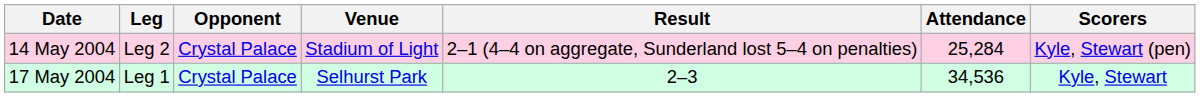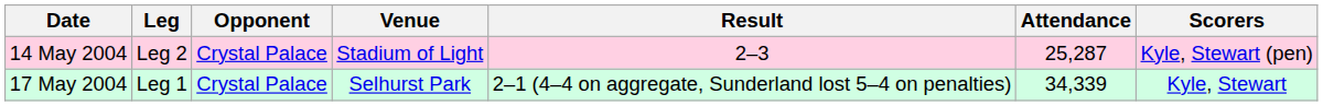 <table class="wikitable sortable" style="font-size:100%; text-align:center">
 <tr>
 <th>Date</th>
 <th>Leg</th>
 <th>Opponent</th>
 <th>Venue</th>
 <th>Result</th>
 <th>Attendance</th>
 <th>Scorers</th>
 </tr>
 <tr style="background-color: #ffd0e3;">
 <td>14 May 2004</td>
 <td>Leg 2</td>
 <td><a href='#'>Crystal Palace</a></td>
 <td><a href='#'>Stadium of Light</a></td>
-<td>2–1 (4–4 on aggregate, Sunderland lost 5–4 on penalties)</td>
-<td>25,284</td>
+<td>2–3</td>
+<td>25,287</td>
 <td><a href='#'>Kyle</a>, <a href='#'>Stewart</a> (pen)</td>
 </tr>
 <tr style="background-color: #d0ffe3;">
 <td>17 May 2004</td>
 <td>Leg 1</td>
 <td><a href='#'>Crystal Palace</a></td>
 <td><a href='#'>Selhurst Park</a></td>
-<td>2–3</td>
-<td>34,536</td>
+<td>2–1 (4–4 on aggregate, Sunderland lost 5–4 on penalties)</td>
+<td>34,339</td>
 <td><a href='#'>Kyle</a>, <a href='#'>Stewart</a></td>
 </tr>
 </table>
